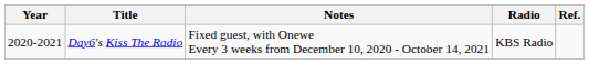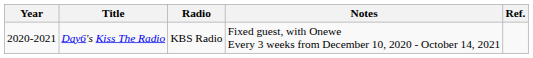 <table class="wikitable">
 <tr>
 <th>Year</th>
 <th>Title</th>
+<th>Radio</th>
 <th>Notes</th>
-<th>Radio</th>
 <th>Ref.</th>
 </tr>
 <tr>
 <td>2020-2021</td>
 <td><em><a href='#'>Day6</a>'s</em> <a href='#'><em>Kiss The Radio</em></a></td>
+<td>KBS Radio</td>
 <td>Fixed guest, with Onewe<br>Every 3 weeks from December 10, 2020 - October 14, 2021</td>
-<td>KBS Radio</td>
 <td></td>
 </tr>
 </table>
